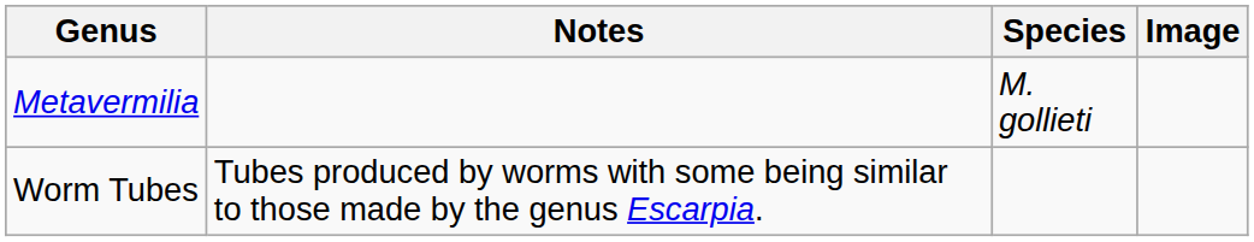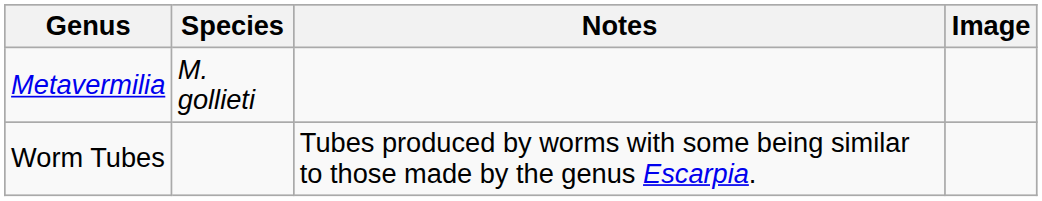 <table class="wikitable">
 <tr>
 <th>Genus</th>
+<th>Species</th>
 <th>Notes</th>
-<th>Species</th>
 <th>Image</th>
 </tr>
 <tr>
 <td><em><a href='#'>Metavermilia</a></em></td>
+<td><em>M. gollieti</em></td>
 <td></td>
-<td><em>M. gollieti</em></td>
 <td></td>
 </tr>
 <tr>
 <td>Worm Tubes</td>
+<td></td>
 <td>Tubes produced by worms with some being similar to those made by the genus <em><a href='#'>Escarpia</a></em>.</td>
-<td></td>
 <td></td>
 </tr>
 </table>
